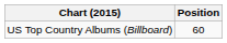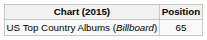 <table class="wikitable">
 <tr>
 <th>Chart (2015)</th>
 <th>Position</th>
 </tr>
 <tr>
 <td>US Top Country Albums (<em>Billboard</em>)</td>
-<td style="text-align:center;">60</td>
+<td style="text-align:center;">65</td>
 </tr>
 </table>
